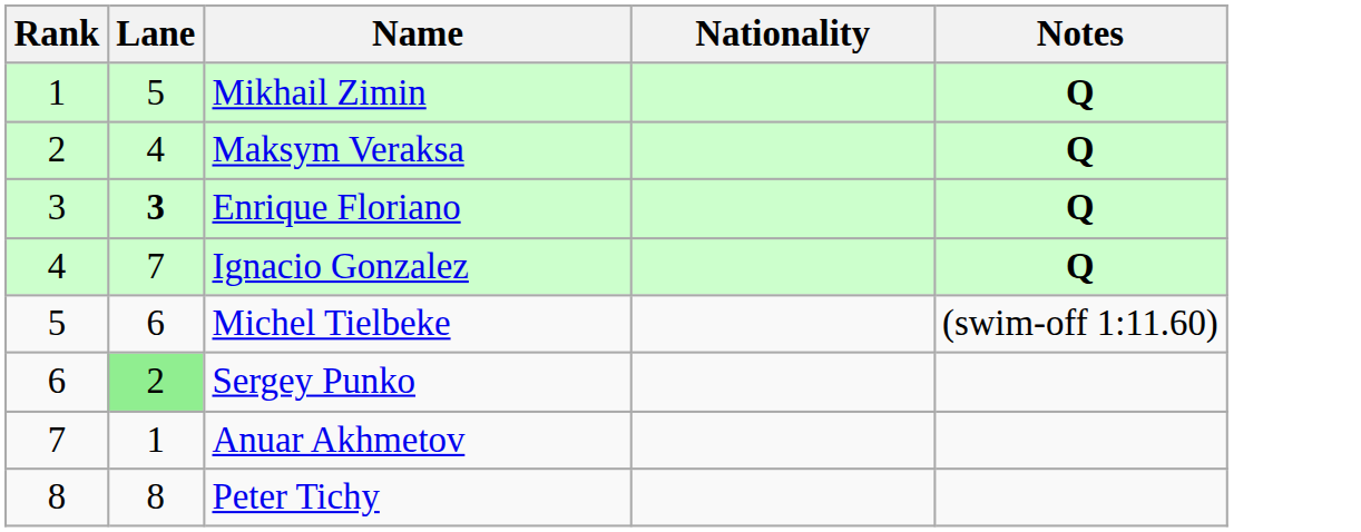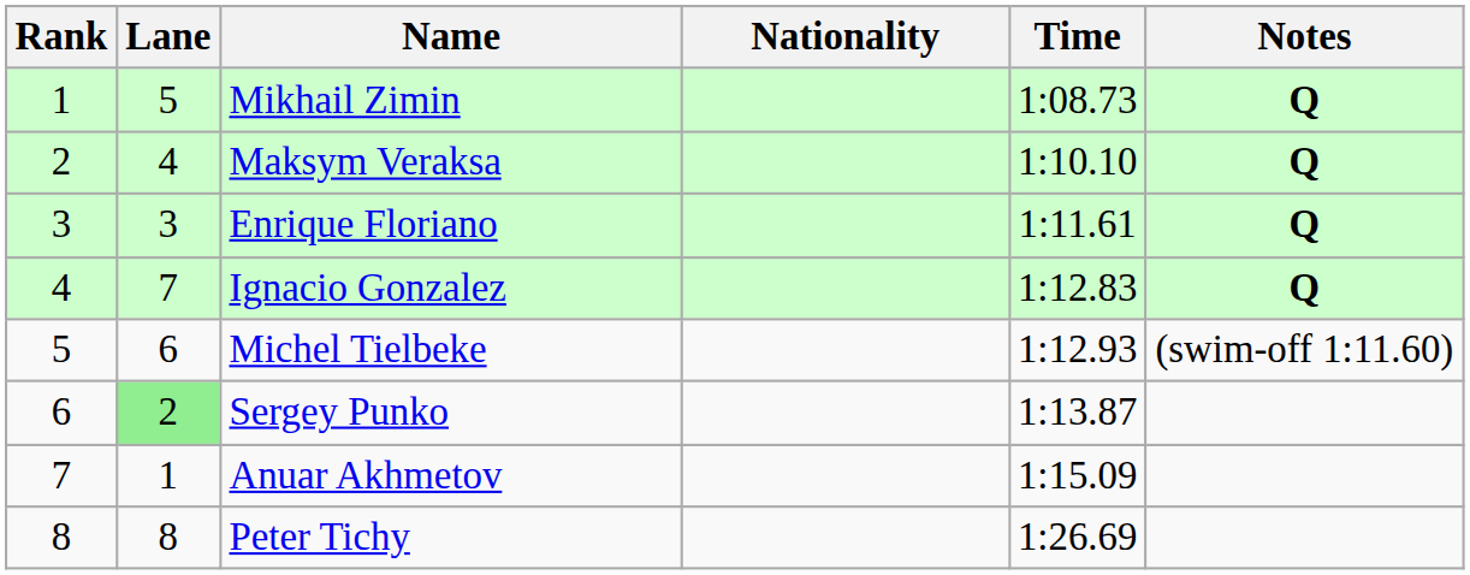 <table class="wikitable sortable" style="text-align:center">
 <tr>
 <th>Rank</th>
 <th>Lane</th>
 <th style="width:180px">Name</th>
 <th style="width:125px">Nationality</th>
+<th>Time</th>
 <th>Notes</th>
 </tr>
 <tr style="background:#cfc;">
 <td>1</td>
 <td>5</td>
 <td style="text-align:left;"><a href='#'>Mikhail Zimin</a></td>
 <td style="text-align:left;"></td>
+<td>1:08.73</td>
 <td><strong>Q</strong></td>
 </tr>
 <tr style="background:#cfc;">
 <td>2</td>
 <td>4</td>
 <td style="text-align:left;"><a href='#'>Maksym Veraksa</a></td>
 <td style="text-align:left;"></td>
+<td>1:10.10</td>
 <td><strong>Q</strong></td>
 </tr>
 <tr style="background:#cfc;">
 <td>3</td>
-<td><strong>3</strong></td>
+<td>3</td>
 <td style="text-align:left;"><a href='#'>Enrique Floriano</a></td>
 <td style="text-align:left;"></td>
+<td>1:11.61</td>
 <td><strong>Q</strong></td>
 </tr>
 <tr style="background:#cfc;">
 <td>4</td>
 <td>7</td>
 <td style="text-align:left;"><a href='#'>Ignacio Gonzalez</a></td>
 <td style="text-align:left;"></td>
+<td>1:12.83</td>
 <td><strong>Q</strong></td>
 </tr>
 <tr>
 <td>5</td>
 <td>6</td>
 <td style="text-align:left;"><a href='#'>Michel Tielbeke</a></td>
 <td style="text-align:left;"></td>
+<td>1:12.93</td>
 <td>(swim-off 1:11.60)</td>
 </tr>
 <tr>
 <td>6</td>
 <td style="background: lightgreen;">2</td>
 <td style="text-align:left;"><a href='#'>Sergey Punko</a></td>
 <td style="text-align:left;"></td>
+<td>1:13.87</td>
 <td></td>
 </tr>
 <tr>
 <td>7</td>
 <td>1</td>
 <td style="text-align:left;"><a href='#'>Anuar Akhmetov</a></td>
 <td style="text-align:left;"></td>
+<td>1:15.09</td>
 <td></td>
 </tr>
 <tr>
 <td>8</td>
 <td>8</td>
 <td style="text-align:left;"><a href='#'>Peter Tichy</a></td>
 <td style="text-align:left;"></td>
+<td>1:26.69</td>
 <td></td>
 </tr>
 </table>
